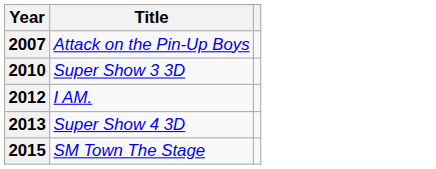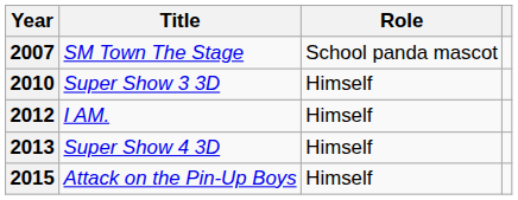 <table class="wikitable sortable">
 <tr>
 <th>Year</th>
 <th>Title</th>
+<th>Role</th>
 <th class="unsortable"></th>
 </tr>
 <tr>
 <th>2007</th>
-<td><em><a href='#'>Attack on the Pin-Up Boys</a></em></td>
+<td><em><a href='#'>SM Town The Stage</a></em></td>
+<td>School panda mascot</td>
 <td style="text-align:center;"></td>
 </tr>
 <tr>
 <th>2010</th>
 <td><em><a href='#'>Super Show 3 3D</a></em></td>
+<td>Himself</td>
 <td style="text-align:center;"></td>
 </tr>
 <tr>
 <th>2012</th>
 <td><em><a href='#'>I AM.</a></em></td>
+<td>Himself</td>
 <td style="text-align:center;"></td>
 </tr>
 <tr>
 <th>2013</th>
 <td><em><a href='#'>Super Show 4 3D</a></em></td>
+<td>Himself</td>
 <td style="text-align:center;"></td>
 </tr>
 <tr>
 <th>2015</th>
-<td><em><a href='#'>SM Town The Stage</a></em></td>
+<td><em><a href='#'>Attack on the Pin-Up Boys</a></em></td>
+<td>Himself</td>
 <td style="text-align:center;"></td>
 </tr>
 </table>
